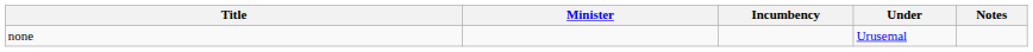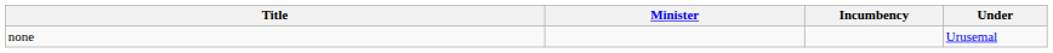 <table class="wikitable" style="width:100%;">
 <tr>
 <th>Title</th>
 <th style="width:25%;"><a href='#'>Minister</a></th>
 <th style="width:160px;">Incumbency</th>
 <th style="width:10%;">Under</th>
-<th style="width:7%;">Notes</th>
 </tr>
 <tr>
 <td>none</td>
 <td></td>
 <td></td>
 <td><a href='#'>Urusemal</a></td>
-<td></td>
 </tr>
 </table>
